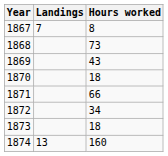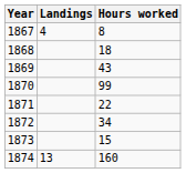 <table class="wikitable">
 <tr>
 <th>Year</th>
 <th>Landings</th>
 <th>Hours worked</th>
 </tr>
 <tr>
 <td>1867</td>
-<td>7</td>
+<td>4</td>
 <td>8</td>
 </tr>
 <tr>
 <td>1868</td>
 <td></td>
-<td>73</td>
+<td>18</td>
 </tr>
 <tr>
 <td>1869</td>
 <td></td>
 <td>43</td>
 </tr>
 <tr>
 <td>1870</td>
 <td></td>
-<td>18</td>
+<td>99</td>
 </tr>
 <tr>
 <td>1871</td>
 <td></td>
-<td>66</td>
+<td>22</td>
 </tr>
 <tr>
 <td>1872</td>
 <td></td>
 <td>34</td>
 </tr>
 <tr>
 <td>1873</td>
 <td></td>
-<td>18</td>
+<td>15</td>
 </tr>
 <tr>
 <td>1874</td>
 <td>13</td>
 <td>160</td>
 </tr>
 </table>
